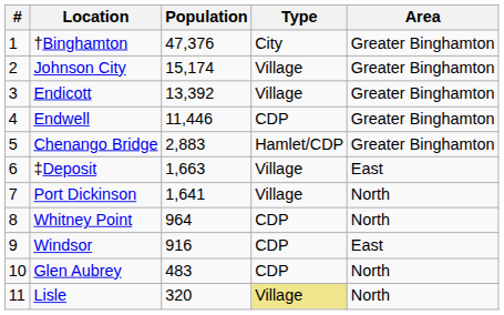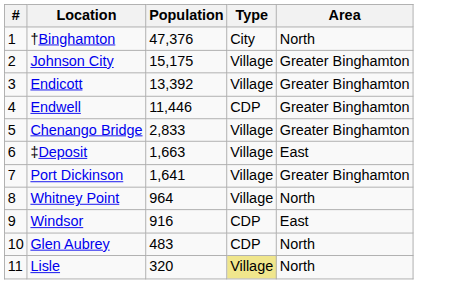 <table class="wikitable sortable">
 <tr>
 <th>#</th>
 <th>Location</th>
 <th>Population</th>
 <th>Type</th>
 <th>Area</th>
 </tr>
 <tr>
 <td>1</td>
 <td>†<a href='#'>Binghamton</a></td>
 <td>47,376</td>
 <td>City</td>
-<td>Greater Binghamton</td>
+<td>North</td>
 </tr>
 <tr>
 <td>2</td>
 <td><a href='#'>Johnson City</a></td>
-<td>15,174</td>
+<td>15,175</td>
 <td>Village</td>
 <td>Greater Binghamton</td>
 </tr>
 <tr>
 <td>3</td>
 <td><a href='#'>Endicott</a></td>
 <td>13,392</td>
 <td>Village</td>
 <td>Greater Binghamton</td>
 </tr>
 <tr>
 <td>4</td>
 <td><a href='#'>Endwell</a></td>
 <td>11,446</td>
 <td>CDP</td>
 <td>Greater Binghamton</td>
 </tr>
 <tr>
 <td>5</td>
 <td><a href='#'>Chenango Bridge</a></td>
-<td>2,883</td>
-<td>Hamlet/CDP</td>
+<td>2,833</td>
+<td>Village</td>
 <td>Greater Binghamton</td>
 </tr>
 <tr>
 <td>6</td>
 <td>‡<a href='#'>Deposit</a></td>
 <td>1,663</td>
 <td>Village</td>
 <td>East</td>
 </tr>
 <tr>
 <td>7</td>
 <td><a href='#'>Port Dickinson</a></td>
 <td>1,641</td>
 <td>Village</td>
-<td>North</td>
+<td>Greater Binghamton</td>
 </tr>
 <tr>
 <td>8</td>
 <td><a href='#'>Whitney Point</a></td>
 <td>964</td>
-<td>CDP</td>
+<td>Village</td>
 <td>North</td>
 </tr>
 <tr>
 <td>9</td>
 <td><a href='#'>Windsor</a></td>
 <td>916</td>
 <td>CDP</td>
 <td>East</td>
 </tr>
 <tr>
 <td>10</td>
 <td><a href='#'>Glen Aubrey</a></td>
 <td>483</td>
 <td>CDP</td>
 <td>North</td>
 </tr>
 <tr>
 <td>11</td>
 <td><a href='#'>Lisle</a></td>
 <td>320</td>
 <td style="background: khaki;">Village</td>
 <td>North</td>
 </tr>
 </table>
